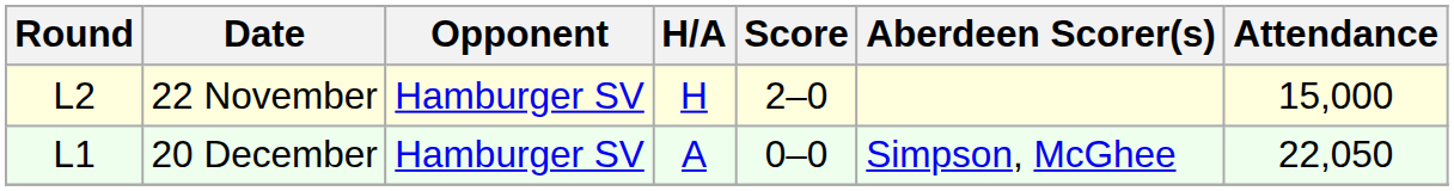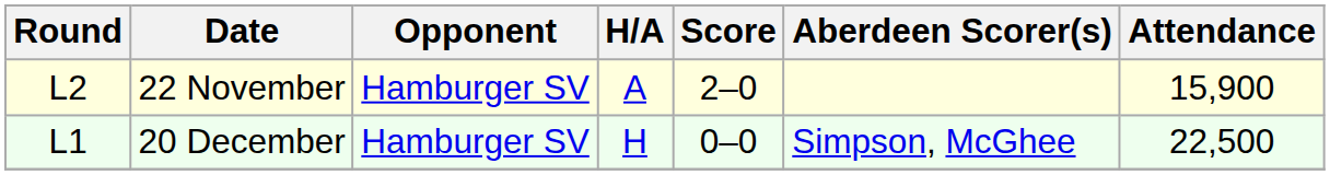 <table class="wikitable" style="text-align:center">
 <tr>
 <th>Round</th>
 <th>Date</th>
 <th>Opponent</th>
 <th>H/A</th>
 <th>Score</th>
 <th>Aberdeen Scorer(s)</th>
 <th>Attendance</th>
 </tr>
 <tr bgcolor=#FFFFDD>
 <td>L2</td>
 <td align=left>22 November</td>
 <td align=left> <a href='#'>Hamburger SV</a></td>
-<td><a href='#'>H</a></td>
+<td><a href='#'>A</a></td>
 <td>2–0</td>
 <td align=left></td>
-<td>15,000</td>
+<td>15,900</td>
 </tr>
 <tr bgcolor=#EEFFEE>
 <td>L1</td>
 <td align=left>20 December</td>
 <td align=left> <a href='#'>Hamburger SV</a></td>
-<td><a href='#'>A</a></td>
+<td><a href='#'>H</a></td>
 <td>0–0</td>
 <td align=left><a href='#'>Simpson</a>, <a href='#'>McGhee</a></td>
-<td>22,050</td>
+<td>22,500</td>
 </tr>
 <tr>
 </tr>
 </table>
